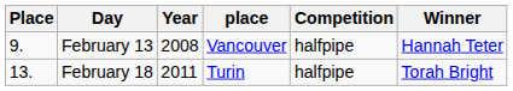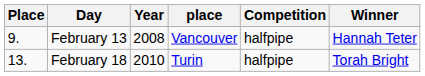 <table class="wikitable">
 <tr>
 <th>Place</th>
 <th>Day</th>
 <th>Year</th>
 <th>place</th>
 <th>Competition</th>
 <th>Winner</th>
 </tr>
 <tr>
 <td>9.</td>
 <td>February 13</td>
 <td>2008</td>
 <td><a href='#'>Vancouver</a></td>
 <td>halfpipe</td>
 <td><a href='#'>Hannah Teter</a></td>
 </tr>
 <tr>
 <td>13.</td>
 <td>February 18</td>
-<td>2011</td>
+<td>2010</td>
 <td><a href='#'>Turin</a></td>
 <td>halfpipe</td>
 <td><a href='#'>Torah Bright</a></td>
 </tr>
 </table>
